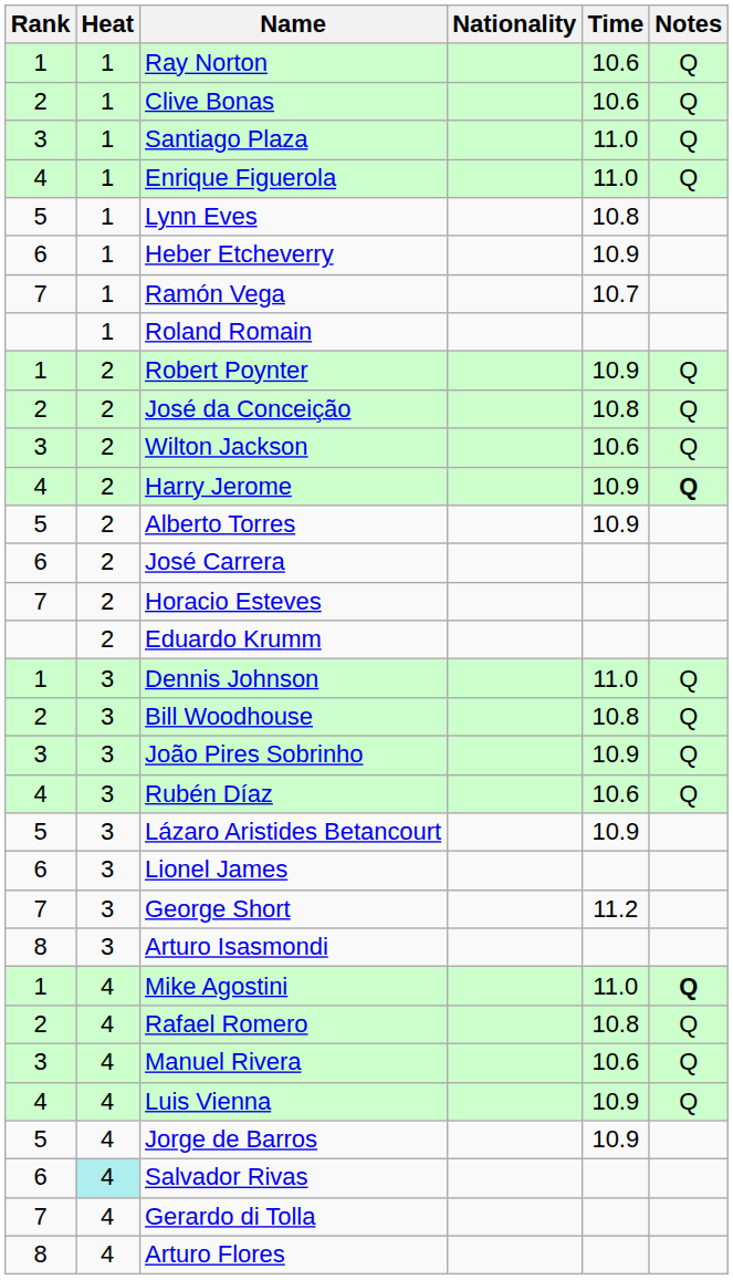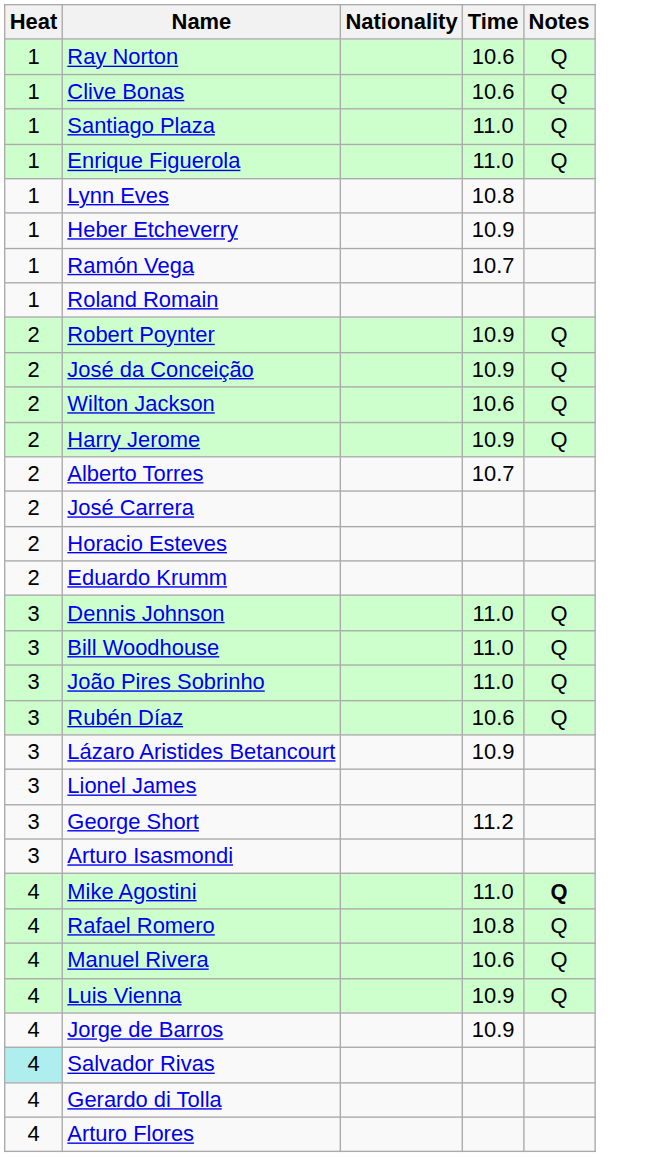 <table class="wikitable sortable" style="text-align:center">
 <tr>
-<th>Rank</th>
 <th>Heat</th>
 <th>Name</th>
 <th>Nationality</th>
 <th>Time</th>
 <th>Notes</th>
 </tr>
 <tr bgcolor=ccffcc>
 <td>1</td>
-<td>1</td>
 <td align=left><a href='#'>Ray Norton</a></td>
 <td align=left></td>
 <td>10.6</td>
 <td>Q</td>
 </tr>
 <tr bgcolor=ccffcc>
-<td>2</td>
 <td>1</td>
 <td align=left><a href='#'>Clive Bonas</a></td>
 <td align=left></td>
 <td>10.6</td>
 <td>Q</td>
 </tr>
 <tr bgcolor=ccffcc>
-<td>3</td>
 <td>1</td>
 <td align=left><a href='#'>Santiago Plaza</a></td>
 <td align=left></td>
 <td>11.0</td>
 <td>Q</td>
 </tr>
 <tr bgcolor=ccffcc>
-<td>4</td>
 <td>1</td>
 <td align=left><a href='#'>Enrique Figuerola</a></td>
 <td align=left></td>
 <td>11.0</td>
 <td>Q</td>
 </tr>
 <tr>
-<td>5</td>
 <td>1</td>
 <td align=left><a href='#'>Lynn Eves</a></td>
 <td align=left></td>
 <td>10.8</td>
 <td></td>
 </tr>
 <tr>
-<td>6</td>
 <td>1</td>
 <td align=left><a href='#'>Heber Etcheverry</a></td>
 <td align=left></td>
 <td>10.9</td>
 <td></td>
 </tr>
 <tr>
-<td>7</td>
 <td>1</td>
 <td align=left><a href='#'>Ramón Vega</a></td>
 <td align=left></td>
 <td>10.7</td>
 <td></td>
 </tr>
 <tr>
-<td></td>
 <td>1</td>
 <td align=left><a href='#'>Roland Romain</a></td>
 <td align=left></td>
 <td></td>
 <td></td>
 </tr>
 <tr bgcolor=ccffcc>
-<td>1</td>
 <td>2</td>
 <td align=left><a href='#'>Robert Poynter</a></td>
 <td align=left></td>
 <td>10.9</td>
 <td>Q</td>
 </tr>
 <tr bgcolor=ccffcc>
 <td>2</td>
-<td>2</td>
 <td align=left><a href='#'>José da Conceição</a></td>
 <td align=left></td>
-<td>10.8</td>
+<td>10.9</td>
 <td>Q</td>
 </tr>
 <tr bgcolor=ccffcc>
-<td>3</td>
 <td>2</td>
 <td align=left><a href='#'>Wilton Jackson</a></td>
 <td align=left></td>
 <td>10.6</td>
 <td>Q</td>
 </tr>
 <tr bgcolor=ccffcc>
-<td>4</td>
 <td>2</td>
 <td align=left><a href='#'>Harry Jerome</a></td>
 <td align=left></td>
 <td>10.9</td>
-<td><strong>Q</strong></td>
+<td>Q</td>
 </tr>
 <tr>
-<td>5</td>
 <td>2</td>
 <td align=left><a href='#'>Alberto Torres</a></td>
 <td align=left></td>
-<td>10.9</td>
+<td>10.7</td>
 <td></td>
 </tr>
 <tr>
-<td>6</td>
 <td>2</td>
 <td align=left><a href='#'>José Carrera</a></td>
 <td align=left></td>
 <td></td>
 <td></td>
 </tr>
 <tr>
-<td>7</td>
 <td>2</td>
 <td align=left><a href='#'>Horacio Esteves</a></td>
 <td align=left></td>
 <td></td>
 <td></td>
 </tr>
 <tr>
-<td></td>
 <td>2</td>
 <td align=left><a href='#'>Eduardo Krumm</a></td>
 <td align=left></td>
 <td></td>
 <td></td>
 </tr>
 <tr bgcolor=ccffcc>
-<td>1</td>
 <td>3</td>
 <td align=left><a href='#'>Dennis Johnson</a></td>
 <td align=left></td>
 <td>11.0</td>
 <td>Q</td>
 </tr>
 <tr bgcolor=ccffcc>
-<td>2</td>
 <td>3</td>
 <td align=left><a href='#'>Bill Woodhouse</a></td>
 <td align=left></td>
-<td>10.8</td>
+<td>11.0</td>
 <td>Q</td>
 </tr>
 <tr bgcolor=ccffcc>
 <td>3</td>
-<td>3</td>
 <td align=left><a href='#'>João Pires Sobrinho</a></td>
 <td align=left></td>
-<td>10.9</td>
+<td>11.0</td>
 <td>Q</td>
 </tr>
 <tr bgcolor=ccffcc>
-<td>4</td>
 <td>3</td>
 <td align=left><a href='#'>Rubén Díaz</a></td>
 <td align=left></td>
 <td>10.6</td>
 <td>Q</td>
 </tr>
 <tr>
-<td>5</td>
 <td>3</td>
 <td align=left><a href='#'>Lázaro Aristides Betancourt</a></td>
 <td align=left></td>
 <td>10.9</td>
 <td></td>
 </tr>
 <tr>
-<td>6</td>
 <td>3</td>
 <td align=left><a href='#'>Lionel James</a></td>
 <td align=left></td>
 <td></td>
 <td></td>
 </tr>
 <tr>
-<td>7</td>
 <td>3</td>
 <td align=left><a href='#'>George Short</a></td>
 <td align=left></td>
 <td>11.2</td>
 <td></td>
 </tr>
 <tr>
-<td>8</td>
 <td>3</td>
 <td align=left><a href='#'>Arturo Isasmondi</a></td>
 <td align=left></td>
 <td></td>
 <td></td>
 </tr>
 <tr bgcolor=ccffcc>
-<td>1</td>
 <td>4</td>
 <td align=left><a href='#'>Mike Agostini</a></td>
 <td align=left></td>
 <td>11.0</td>
 <td><strong>Q</strong></td>
 </tr>
 <tr bgcolor=ccffcc>
-<td>2</td>
 <td>4</td>
 <td align=left><a href='#'>Rafael Romero</a></td>
 <td align=left></td>
 <td>10.8</td>
 <td>Q</td>
 </tr>
 <tr bgcolor=ccffcc>
-<td>3</td>
 <td>4</td>
 <td align=left><a href='#'>Manuel Rivera</a></td>
 <td align=left></td>
 <td>10.6</td>
 <td>Q</td>
 </tr>
 <tr bgcolor=ccffcc>
 <td>4</td>
-<td>4</td>
 <td align=left><a href='#'>Luis Vienna</a></td>
 <td align=left></td>
 <td>10.9</td>
 <td>Q</td>
 </tr>
 <tr>
-<td>5</td>
 <td>4</td>
 <td align=left><a href='#'>Jorge de Barros</a></td>
 <td align=left></td>
 <td>10.9</td>
 <td></td>
 </tr>
 <tr>
-<td>6</td>
 <td style="background: paleturquoise;">4</td>
 <td align=left><a href='#'>Salvador Rivas</a></td>
 <td align=left></td>
 <td></td>
 <td></td>
 </tr>
 <tr>
-<td>7</td>
 <td>4</td>
 <td align=left><a href='#'>Gerardo di Tolla</a></td>
 <td align=left></td>
 <td></td>
 <td></td>
 </tr>
 <tr>
-<td>8</td>
 <td>4</td>
 <td align=left><a href='#'>Arturo Flores</a></td>
 <td align=left></td>
 <td></td>
 <td></td>
 </tr>
 </table>
